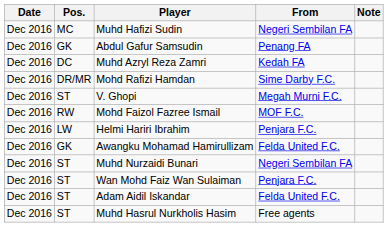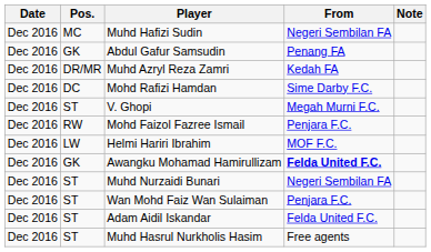 <table class="wikitable sortable">
 <tr>
 <th>Date</th>
 <th>Pos.</th>
 <th>Player</th>
 <th>From</th>
 <th>Note</th>
 </tr>
 <tr>
 <td>Dec 2016</td>
 <td>MC</td>
 <td> Muhd Hafizi Sudin</td>
 <td> <a href='#'>Negeri Sembilan FA</a></td>
 <td></td>
 </tr>
 <tr>
 <td>Dec 2016</td>
 <td>GK</td>
 <td> Abdul Gafur Samsudin</td>
 <td> <a href='#'>Penang FA</a></td>
 <td></td>
 </tr>
 <tr>
 <td>Dec 2016</td>
-<td>DC</td>
+<td>DR/MR</td>
 <td> Muhd Azryl Reza Zamri</td>
 <td> <a href='#'>Kedah FA</a></td>
 <td></td>
 </tr>
 <tr>
 <td>Dec 2016</td>
-<td>DR/MR</td>
+<td>DC</td>
 <td> Mohd Rafizi Hamdan</td>
 <td> <a href='#'>Sime Darby F.C.</a></td>
 <td></td>
 </tr>
 <tr>
 <td>Dec 2016</td>
 <td>ST</td>
 <td> V. Ghopi</td>
 <td> <a href='#'>Megah Murni F.C.</a></td>
 <td></td>
 </tr>
 <tr>
 <td>Dec 2016</td>
 <td>RW</td>
 <td> Mohd Faizol Fazree Ismail</td>
-<td> <a href='#'>MOF F.C.</a></td>
+<td> <a href='#'>Penjara F.C.</a></td>
 <td></td>
 </tr>
 <tr>
 <td>Dec 2016</td>
 <td>LW</td>
 <td> Helmi Hariri Ibrahim</td>
-<td> <a href='#'>Penjara F.C.</a></td>
+<td> <a href='#'>MOF F.C.</a></td>
 <td></td>
 </tr>
 <tr>
 <td>Dec 2016</td>
 <td>GK</td>
 <td> Awangku Mohamad Hamirullizam</td>
-<td> <a href='#'>Felda United F.C.</a></td>
+<td><strong> <a href='#'>Felda United F.C.</a></strong></td>
 <td></td>
 </tr>
 <tr>
 <td>Dec 2016</td>
 <td>ST</td>
 <td> Muhd Nurzaidi Bunari</td>
 <td> <a href='#'>Negeri Sembilan FA</a></td>
 <td></td>
 </tr>
 <tr>
 <td>Dec 2016</td>
 <td>ST</td>
 <td> Wan Mohd Faiz Wan Sulaiman</td>
 <td> <a href='#'>Penjara F.C.</a></td>
 <td></td>
 </tr>
 <tr>
 <td>Dec 2016</td>
 <td>ST</td>
 <td> Adam Aidil Iskandar</td>
 <td> <a href='#'>Felda United F.C.</a></td>
 <td></td>
 </tr>
 <tr>
 <td>Dec 2016</td>
 <td>ST</td>
 <td> Muhd Hasrul Nurkholis Hasim</td>
 <td> Free agents</td>
 <td></td>
 </tr>
 </table>
